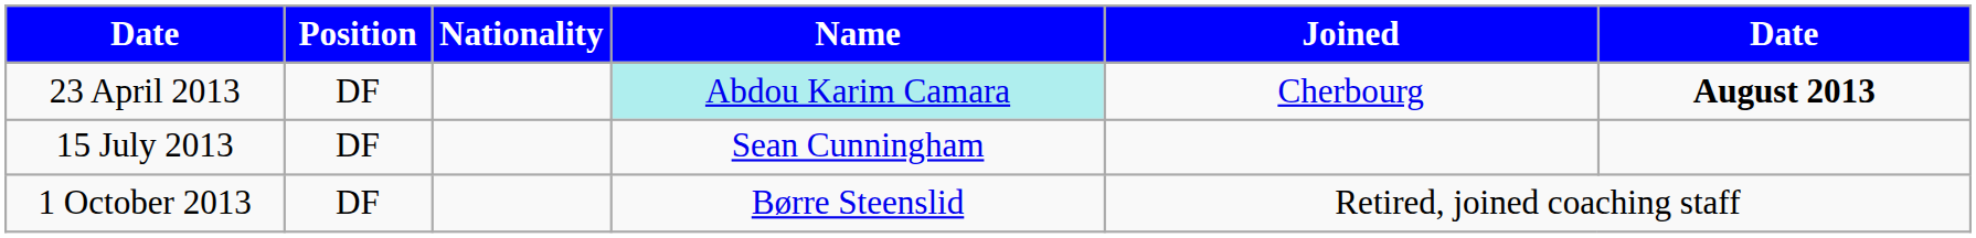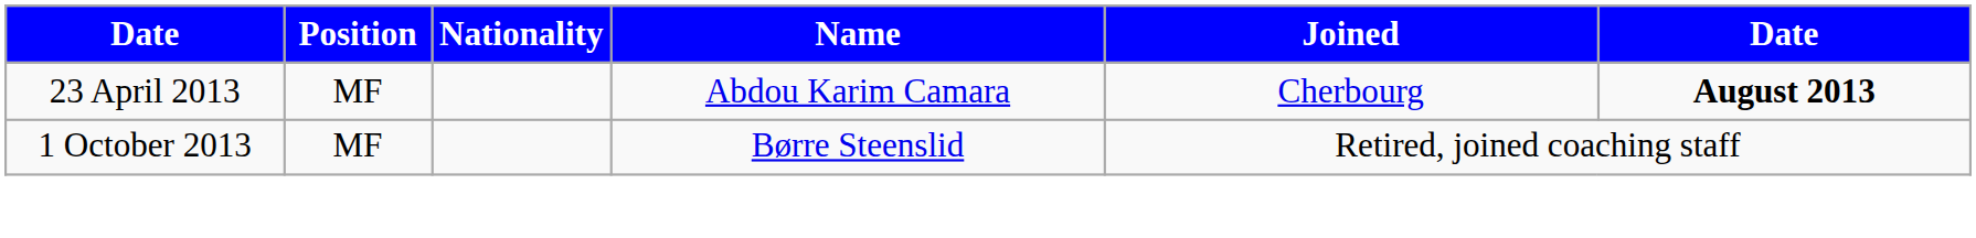 <table class="wikitable"  style="text-align:center; font-size:90%; ">
 <tr>
 <th style="background:#00f; color:white; width:110px;">Date</th>
 <th style="background:#00f; color:white; width:55px;">Position</th>
 <th style="background:#00f; color:white; width:55px;">Nationality</th>
 <th style="background:#00f; color:white; width:200px;">Name</th>
 <th style="background:#00f; color:white; width:200px;">Joined</th>
 <th style="background:#00f; color:white; width:150px;">Date</th>
 </tr>
 <tr>
 <td>23 April 2013</td>
-<td>DF</td>
+<td>MF</td>
 <td></td>
-<td style="background: paleturquoise;"><a href='#'>Abdou Karim Camara</a></td>
+<td><a href='#'>Abdou Karim Camara</a></td>
 <td> <a href='#'>Cherbourg</a></td>
 <td><strong>August 2013</strong></td>
 </tr>
 <tr>
-<td>15 July 2013</td>
-<td>DF</td>
-<td></td>
-<td><a href='#'>Sean Cunningham</a></td>
-<td></td>
-<td></td>
-</tr>
-<tr>
 <td>1 October 2013</td>
-<td>DF</td>
+<td>MF</td>
 <td></td>
 <td><a href='#'>Børre Steenslid</a></td>
 <td colspan=2>Retired, joined coaching staff</td>
 </tr>
 </table>
